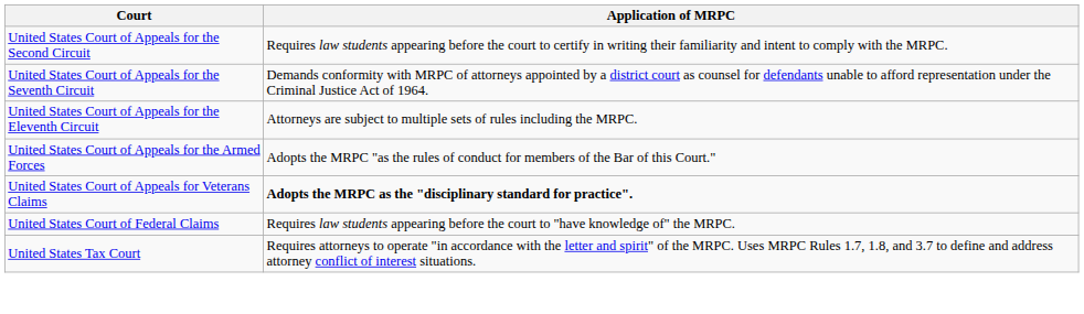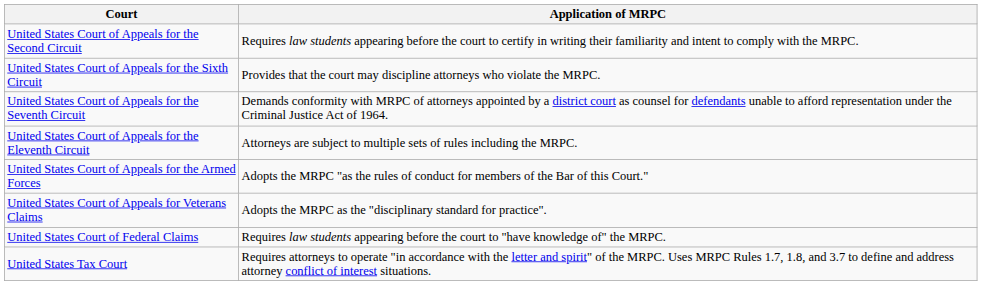 <table class="wikitable">
 <tr>
 <th>Court</th>
 <th>Application of MRPC</th>
 </tr>
 <tr>
 <td><a href='#'>United States Court of Appeals for the Second Circuit</a></td>
 <td>Requires <em>law students</em> appearing before the court to certify in writing their familiarity and intent to comply with the MRPC.</td>
+</tr>
+<tr>
+<td><a href='#'>United States Court of Appeals for the Sixth Circuit</a></td>
+<td>Provides that the court may discipline attorneys who violate the MRPC.</td>
 </tr>
 <tr>
 <td><a href='#'>United States Court of Appeals for the Seventh Circuit</a></td>
 <td>Demands conformity with MRPC of attorneys appointed by a <a href='#'>district court</a> as counsel for <a href='#'>defendants</a> unable to afford representation under the Criminal Justice Act of 1964.</td>
 </tr>
 <tr>
 <td><a href='#'>United States Court of Appeals for the Eleventh Circuit</a></td>
 <td>Attorneys are subject to multiple sets of rules including the MRPC.</td>
 </tr>
 <tr>
 <td><a href='#'>United States Court of Appeals for the Armed Forces</a></td>
 <td>Adopts the MRPC "as the rules of conduct for members of the Bar of this Court."</td>
 </tr>
 <tr>
 <td><a href='#'>United States Court of Appeals for Veterans Claims</a></td>
-<td><strong>Adopts the MRPC as the "disciplinary standard for practice".</strong></td>
+<td>Adopts the MRPC as the "disciplinary standard for practice".</td>
 </tr>
 <tr>
 <td><a href='#'>United States Court of Federal Claims</a></td>
 <td>Requires <em>law students</em> appearing before the court to "have knowledge of" the MRPC.</td>
 </tr>
 <tr>
 <td><a href='#'>United States Tax Court</a></td>
 <td>Requires attorneys to operate "in accordance with the <a href='#'>letter and spirit</a>" of the MRPC. Uses MRPC Rules 1.7, 1.8, and 3.7 to define and address attorney <a href='#'>conflict of interest</a> situations.</td>
 </tr>
 </table>
